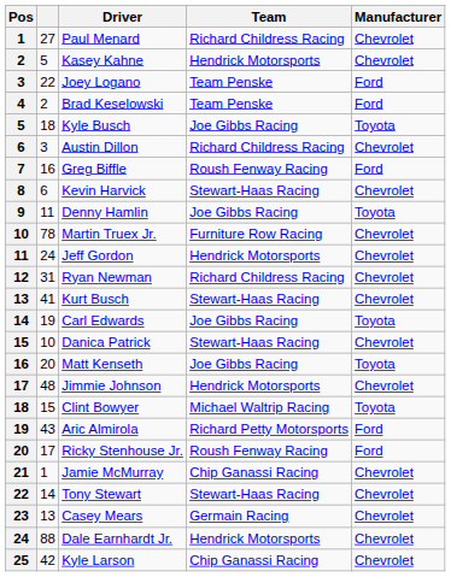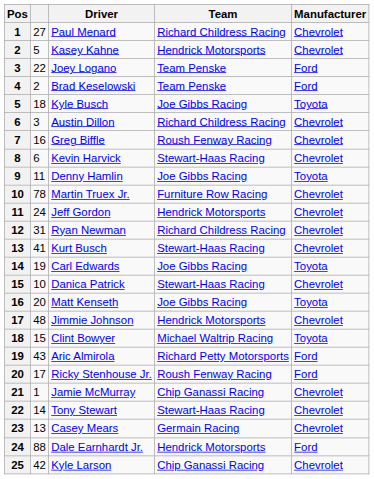 <table class="wikitable" style="font-size:95%">
 <tr>
 <th>Pos</th>
 <th></th>
 <th>Driver</th>
 <th>Team</th>
 <th>Manufacturer</th>
 </tr>
 <tr>
 <th>1</th>
 <td>27</td>
 <td><a href='#'>Paul Menard</a></td>
 <td><a href='#'>Richard Childress Racing</a></td>
 <td><a href='#'>Chevrolet</a></td>
 </tr>
 <tr>
 <th>2</th>
 <td>5</td>
 <td><a href='#'>Kasey Kahne</a></td>
 <td><a href='#'>Hendrick Motorsports</a></td>
 <td><a href='#'>Chevrolet</a></td>
 </tr>
 <tr>
 <th>3</th>
 <td>22</td>
 <td><a href='#'>Joey Logano</a></td>
 <td><a href='#'>Team Penske</a></td>
 <td><a href='#'>Ford</a></td>
 </tr>
 <tr>
 <th>4</th>
 <td>2</td>
 <td><a href='#'>Brad Keselowski</a></td>
 <td><a href='#'>Team Penske</a></td>
 <td><a href='#'>Ford</a></td>
 </tr>
 <tr>
 <th>5</th>
 <td>18</td>
 <td><a href='#'>Kyle Busch</a></td>
 <td><a href='#'>Joe Gibbs Racing</a></td>
 <td><a href='#'>Toyota</a></td>
 </tr>
 <tr>
 <th>6</th>
 <td>3</td>
 <td><a href='#'>Austin Dillon</a></td>
 <td><a href='#'>Richard Childress Racing</a></td>
 <td><a href='#'>Chevrolet</a></td>
 </tr>
 <tr>
 <th>7</th>
 <td>16</td>
 <td><a href='#'>Greg Biffle</a></td>
 <td><a href='#'>Roush Fenway Racing</a></td>
-<td><a href='#'>Ford</a></td>
+<td><a href='#'>Chevrolet</a></td>
 </tr>
 <tr>
 <th>8</th>
 <td>6</td>
 <td><a href='#'>Kevin Harvick</a></td>
 <td><a href='#'>Stewart-Haas Racing</a></td>
 <td><a href='#'>Chevrolet</a></td>
 </tr>
 <tr>
 <th>9</th>
 <td>11</td>
 <td><a href='#'>Denny Hamlin</a></td>
 <td><a href='#'>Joe Gibbs Racing</a></td>
 <td><a href='#'>Toyota</a></td>
 </tr>
 <tr>
 <th>10</th>
 <td>78</td>
 <td><a href='#'>Martin Truex Jr.</a></td>
 <td><a href='#'>Furniture Row Racing</a></td>
 <td><a href='#'>Chevrolet</a></td>
 </tr>
 <tr>
 <th>11</th>
 <td>24</td>
 <td><a href='#'>Jeff Gordon</a></td>
 <td><a href='#'>Hendrick Motorsports</a></td>
 <td><a href='#'>Chevrolet</a></td>
 </tr>
 <tr>
 <th>12</th>
 <td>31</td>
 <td><a href='#'>Ryan Newman</a></td>
 <td><a href='#'>Richard Childress Racing</a></td>
 <td><a href='#'>Chevrolet</a></td>
 </tr>
 <tr>
 <th>13</th>
 <td>41</td>
 <td><a href='#'>Kurt Busch</a></td>
 <td><a href='#'>Stewart-Haas Racing</a></td>
 <td><a href='#'>Chevrolet</a></td>
 </tr>
 <tr>
 <th>14</th>
 <td>19</td>
 <td><a href='#'>Carl Edwards</a></td>
 <td><a href='#'>Joe Gibbs Racing</a></td>
 <td><a href='#'>Toyota</a></td>
 </tr>
 <tr>
 <th>15</th>
 <td>10</td>
 <td><a href='#'>Danica Patrick</a></td>
 <td><a href='#'>Stewart-Haas Racing</a></td>
 <td><a href='#'>Chevrolet</a></td>
 </tr>
 <tr>
 <th>16</th>
 <td>20</td>
 <td><a href='#'>Matt Kenseth</a></td>
 <td><a href='#'>Joe Gibbs Racing</a></td>
 <td><a href='#'>Toyota</a></td>
 </tr>
 <tr>
 <th>17</th>
 <td>48</td>
 <td><a href='#'>Jimmie Johnson</a></td>
 <td><a href='#'>Hendrick Motorsports</a></td>
 <td><a href='#'>Chevrolet</a></td>
 </tr>
 <tr>
 <th>18</th>
 <td>15</td>
 <td><a href='#'>Clint Bowyer</a></td>
 <td><a href='#'>Michael Waltrip Racing</a></td>
 <td><a href='#'>Toyota</a></td>
 </tr>
 <tr>
 <th>19</th>
 <td>43</td>
 <td><a href='#'>Aric Almirola</a></td>
 <td><a href='#'>Richard Petty Motorsports</a></td>
 <td><a href='#'>Ford</a></td>
 </tr>
 <tr>
 <th>20</th>
 <td>17</td>
 <td><a href='#'>Ricky Stenhouse Jr.</a></td>
 <td><a href='#'>Roush Fenway Racing</a></td>
 <td><a href='#'>Ford</a></td>
 </tr>
 <tr>
 <th>21</th>
 <td>1</td>
 <td><a href='#'>Jamie McMurray</a></td>
 <td><a href='#'>Chip Ganassi Racing</a></td>
 <td><a href='#'>Chevrolet</a></td>
 </tr>
 <tr>
 <th>22</th>
 <td>14</td>
 <td><a href='#'>Tony Stewart</a></td>
 <td><a href='#'>Stewart-Haas Racing</a></td>
 <td><a href='#'>Chevrolet</a></td>
 </tr>
 <tr>
 <th>23</th>
 <td>13</td>
 <td><a href='#'>Casey Mears</a></td>
 <td><a href='#'>Germain Racing</a></td>
 <td><a href='#'>Chevrolet</a></td>
 </tr>
 <tr>
 <th>24</th>
 <td>88</td>
 <td><a href='#'>Dale Earnhardt Jr.</a></td>
 <td><a href='#'>Hendrick Motorsports</a></td>
-<td><a href='#'>Chevrolet</a></td>
+<td><a href='#'>Ford</a></td>
 </tr>
 <tr>
 <th>25</th>
 <td>42</td>
 <td><a href='#'>Kyle Larson</a></td>
 <td><a href='#'>Chip Ganassi Racing</a></td>
 <td><a href='#'>Chevrolet</a></td>
 </tr>
 </table>
